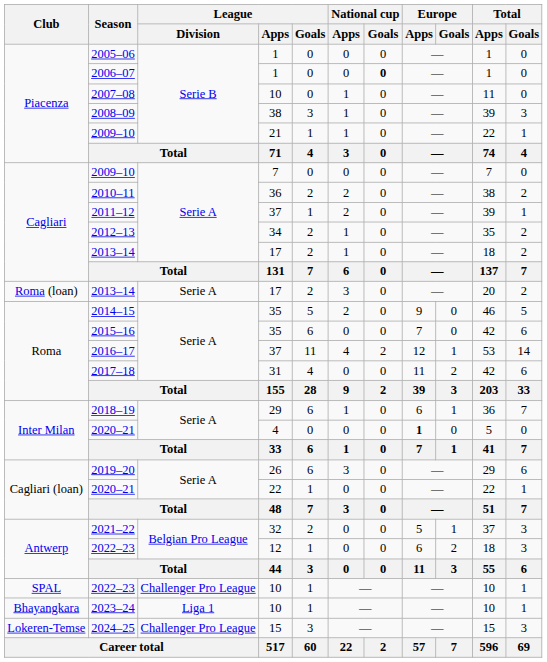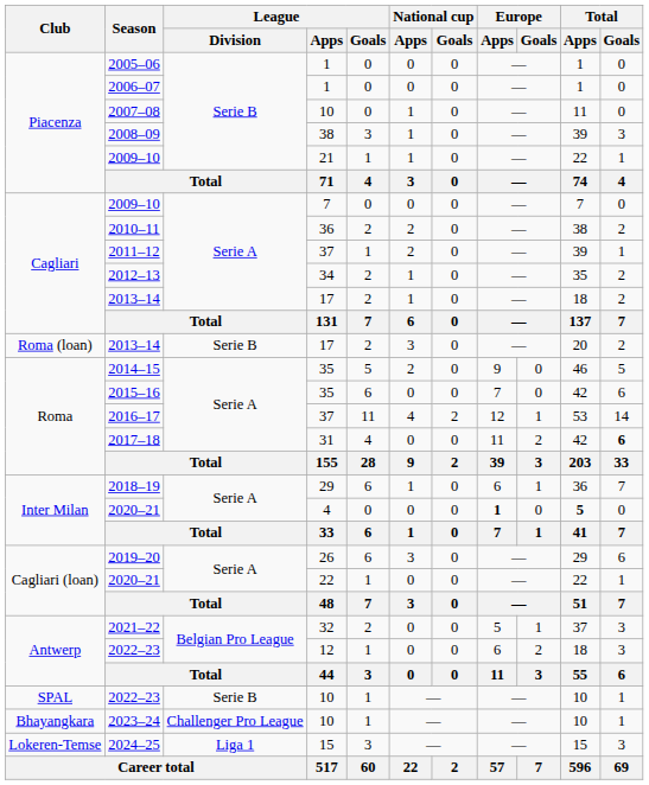 <table class="wikitable" style="text-align:center">
 <tr>
 <th rowspan="2">Club</th>
 <th rowspan="2">Season</th>
 <th colspan="3">League</th>
 <th colspan="2">National cup</th>
 <th colspan="2">Europe</th>
 <th colspan="2">Total</th>
 </tr>
 <tr>
 <th>Division</th>
 <th>Apps</th>
 <th>Goals</th>
 <th>Apps</th>
 <th>Goals</th>
 <th>Apps</th>
 <th>Goals</th>
 <th>Apps</th>
 <th>Goals</th>
 </tr>
 <tr>
 <td rowspan="6"><a href='#'>Piacenza</a></td>
 <td><a href='#'>2005–06</a></td>
 <td rowspan=5><a href='#'>Serie B</a></td>
 <td>1</td>
 <td>0</td>
 <td>0</td>
 <td>0</td>
 <td colspan="2">—</td>
 <td>1</td>
 <td>0</td>
 </tr>
 <tr>
 <td><a href='#'>2006–07</a></td>
 <td>1</td>
 <td>0</td>
 <td>0</td>
-<td><strong>0</strong></td>
+<td>0</td>
 <td colspan="2">—</td>
 <td>1</td>
 <td>0</td>
 </tr>
 <tr>
 <td><a href='#'>2007–08</a></td>
 <td>10</td>
 <td>0</td>
 <td>1</td>
 <td>0</td>
 <td colspan="2">—</td>
 <td>11</td>
 <td>0</td>
 </tr>
 <tr>
 <td><a href='#'>2008–09</a></td>
 <td>38</td>
 <td>3</td>
 <td>1</td>
 <td>0</td>
 <td colspan="2">—</td>
 <td>39</td>
 <td>3</td>
 </tr>
 <tr>
 <td><a href='#'>2009–10</a></td>
 <td>21</td>
 <td>1</td>
 <td>1</td>
 <td>0</td>
 <td colspan="2">—</td>
 <td>22</td>
 <td>1</td>
 </tr>
 <tr>
 <th colspan="2">Total</th>
 <th>71</th>
 <th>4</th>
 <th>3</th>
 <th>0</th>
 <th colspan="2">—</th>
 <th>74</th>
 <th>4</th>
 </tr>
 <tr>
 <td rowspan="6"><a href='#'>Cagliari</a></td>
 <td><a href='#'>2009–10</a></td>
 <td rowspan=5><a href='#'>Serie A</a></td>
 <td>7</td>
 <td>0</td>
 <td>0</td>
 <td>0</td>
 <td colspan="2">—</td>
 <td>7</td>
 <td>0</td>
 </tr>
 <tr>
 <td><a href='#'>2010–11</a></td>
 <td>36</td>
 <td>2</td>
 <td>2</td>
 <td>0</td>
 <td colspan="2">—</td>
 <td>38</td>
 <td>2</td>
 </tr>
 <tr>
 <td><a href='#'>2011–12</a></td>
 <td>37</td>
 <td>1</td>
 <td>2</td>
 <td>0</td>
 <td colspan="2">—</td>
 <td>39</td>
 <td>1</td>
 </tr>
 <tr>
 <td><a href='#'>2012–13</a></td>
 <td>34</td>
 <td>2</td>
 <td>1</td>
 <td>0</td>
 <td colspan="2">—</td>
 <td>35</td>
 <td>2</td>
 </tr>
 <tr>
 <td><a href='#'>2013–14</a></td>
 <td>17</td>
 <td>2</td>
 <td>1</td>
 <td>0</td>
 <td colspan="2">—</td>
 <td>18</td>
 <td>2</td>
 </tr>
 <tr>
 <th colspan="2">Total</th>
 <th>131</th>
 <th>7</th>
 <th>6</th>
 <th>0</th>
 <th colspan="2">—</th>
 <th>137</th>
 <th>7</th>
 </tr>
 <tr>
 <td><a href='#'>Roma</a> (loan)</td>
 <td><a href='#'>2013–14</a></td>
-<td>Serie A</td>
+<td>Serie B</td>
 <td>17</td>
 <td>2</td>
 <td>3</td>
 <td>0</td>
 <td colspan="2">—</td>
 <td>20</td>
 <td>2</td>
 </tr>
 <tr>
 <td rowspan="5">Roma</td>
 <td><a href='#'>2014–15</a></td>
 <td rowspan="4">Serie A</td>
 <td>35</td>
 <td>5</td>
 <td>2</td>
 <td>0</td>
 <td>9</td>
 <td>0</td>
 <td>46</td>
 <td>5</td>
 </tr>
 <tr>
 <td><a href='#'>2015–16</a></td>
 <td>35</td>
 <td>6</td>
 <td>0</td>
 <td>0</td>
 <td>7</td>
 <td>0</td>
 <td>42</td>
 <td>6</td>
 </tr>
 <tr>
 <td><a href='#'>2016–17</a></td>
 <td>37</td>
 <td>11</td>
 <td>4</td>
 <td>2</td>
 <td>12</td>
 <td>1</td>
 <td>53</td>
 <td>14</td>
 </tr>
 <tr>
 <td><a href='#'>2017–18</a></td>
 <td>31</td>
 <td>4</td>
 <td>0</td>
 <td>0</td>
 <td>11</td>
 <td>2</td>
 <td>42</td>
-<td>6</td>
+<td><strong>6</strong></td>
 </tr>
 <tr>
 <th colspan="2">Total</th>
 <th>155</th>
 <th>28</th>
 <th>9</th>
 <th>2</th>
 <th>39</th>
 <th>3</th>
 <th>203</th>
 <th>33</th>
 </tr>
 <tr>
 <td rowspan="3"><a href='#'>Inter Milan</a></td>
 <td><a href='#'>2018–19</a></td>
 <td rowspan="2">Serie A</td>
 <td>29</td>
 <td>6</td>
 <td>1</td>
 <td>0</td>
 <td>6</td>
 <td>1</td>
 <td>36</td>
 <td>7</td>
 </tr>
 <tr>
 <td><a href='#'>2020–21</a></td>
 <td>4</td>
 <td>0</td>
 <td>0</td>
 <td>0</td>
 <td><strong>1</strong></td>
 <td>0</td>
-<td>5</td>
+<td><strong>5</strong></td>
 <td>0</td>
 </tr>
 <tr>
 <th colspan="2">Total</th>
 <th>33</th>
 <th>6</th>
 <th>1</th>
 <th>0</th>
 <th>7</th>
 <th>1</th>
 <th>41</th>
 <th>7</th>
 </tr>
 <tr>
 <td rowspan="3">Cagliari (loan)</td>
 <td><a href='#'>2019–20</a></td>
 <td rowspan="2">Serie A</td>
 <td>26</td>
 <td>6</td>
 <td>3</td>
 <td>0</td>
 <td colspan="2">—</td>
 <td>29</td>
 <td>6</td>
 </tr>
 <tr>
 <td><a href='#'>2020–21</a></td>
 <td>22</td>
 <td>1</td>
 <td>0</td>
 <td>0</td>
 <td colspan="2">—</td>
 <td>22</td>
 <td>1</td>
 </tr>
 <tr>
 <th colspan="2">Total</th>
 <th>48</th>
 <th>7</th>
 <th>3</th>
 <th>0</th>
 <th colspan="2">—</th>
 <th>51</th>
 <th>7</th>
 </tr>
 <tr>
 <td rowspan="3"><a href='#'>Antwerp</a></td>
 <td><a href='#'>2021–22</a></td>
 <td rowspan="2"><a href='#'>Belgian Pro League</a></td>
 <td>32</td>
 <td>2</td>
 <td>0</td>
 <td>0</td>
 <td>5</td>
 <td>1</td>
 <td>37</td>
 <td>3</td>
 </tr>
 <tr>
 <td><a href='#'>2022–23</a></td>
 <td>12</td>
 <td>1</td>
 <td>0</td>
 <td>0</td>
 <td>6</td>
 <td>2</td>
 <td>18</td>
 <td>3</td>
 </tr>
 <tr>
 <th colspan="2">Total</th>
 <th>44</th>
 <th>3</th>
 <th>0</th>
 <th>0</th>
 <th>11</th>
 <th>3</th>
 <th>55</th>
 <th>6</th>
 </tr>
 <tr>
 <td><a href='#'>SPAL</a></td>
 <td><a href='#'>2022–23</a></td>
-<td><a href='#'>Challenger Pro League</a></td>
+<td>Serie B</td>
 <td>10</td>
 <td>1</td>
 <td colspan="2">—</td>
 <td colspan="2">—</td>
 <td>10</td>
 <td>1</td>
 </tr>
 <tr>
 <td><a href='#'>Bhayangkara</a></td>
 <td><a href='#'>2023–24</a></td>
-<td><a href='#'>Liga 1</a></td>
+<td><a href='#'>Challenger Pro League</a></td>
 <td>10</td>
 <td>1</td>
 <td colspan="2">—</td>
 <td colspan="2">—</td>
 <td>10</td>
 <td>1</td>
 </tr>
 <tr>
 <td><a href='#'>Lokeren-Temse</a></td>
 <td><a href='#'>2024–25</a></td>
-<td><a href='#'>Challenger Pro League</a></td>
+<td><a href='#'>Liga 1</a></td>
 <td>15</td>
 <td>3</td>
 <td colspan="2">—</td>
 <td colspan="2">—</td>
 <td>15</td>
 <td>3</td>
 </tr>
 <tr>
 <th colspan="3">Career total</th>
 <th>517</th>
 <th>60</th>
 <th>22</th>
 <th>2</th>
 <th>57</th>
 <th>7</th>
 <th>596</th>
 <th>69</th>
 </tr>
 </table>
